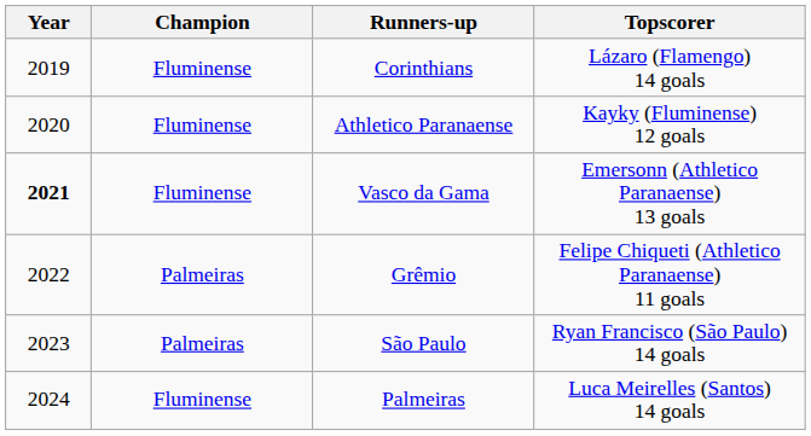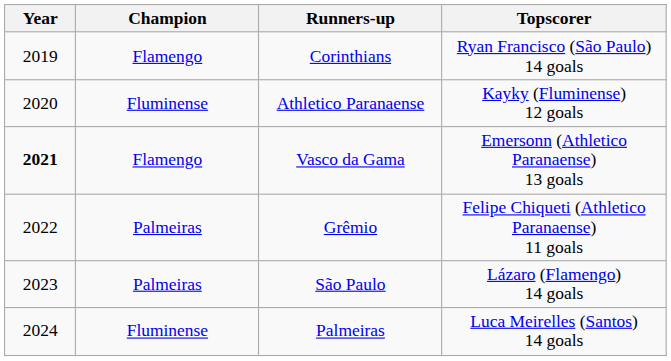 <table class="wikitable">
 <tr>
 <th width=70>Year</th>
 <th width=200>Champion</th>
 <th width=200>Runners-up</th>
 <th width=250>Topscorer</th>
 </tr>
 <tr>
 <td align=center>2019</td>
-<td align=center><a href='#'>Fluminense</a><br></td>
+<td align=center><a href='#'>Flamengo</a><br></td>
 <td align=center><a href='#'>Corinthians</a><br></td>
-<td align=center><a href='#'>Lázaro</a> (<a href='#'>Flamengo</a>)<br>14 goals</td>
+<td align=center><a href='#'>Ryan Francisco</a> (<a href='#'>São Paulo</a>)<br>14 goals</td>
 </tr>
 <tr>
 <td align=center>2020</td>
 <td align=center><a href='#'>Fluminense</a><br></td>
 <td align=center><a href='#'>Athletico Paranaense</a><br></td>
 <td align=center><a href='#'>Kayky</a> (<a href='#'>Fluminense</a>)<br>12 goals</td>
 </tr>
 <tr>
 <td align=center><strong>2021</strong></td>
-<td align=center><a href='#'>Fluminense</a><br></td>
+<td align=center><a href='#'>Flamengo</a><br></td>
 <td align=center><a href='#'>Vasco da Gama</a><br></td>
 <td align=center><a href='#'>Emersonn</a> (<a href='#'>Athletico Paranaense</a>)<br>13 goals</td>
 </tr>
 <tr>
 <td align=center>2022</td>
 <td align=center><a href='#'>Palmeiras</a><br></td>
 <td align=center><a href='#'>Grêmio</a><br></td>
 <td align=center><a href='#'>Felipe Chiqueti</a> (<a href='#'>Athletico Paranaense</a>)<br>11 goals</td>
 </tr>
 <tr>
 <td align=center>2023</td>
 <td align=center><a href='#'>Palmeiras</a><br></td>
 <td align=center><a href='#'>São Paulo</a><br></td>
-<td align=center><a href='#'>Ryan Francisco</a> (<a href='#'>São Paulo</a>)<br>14 goals</td>
+<td align=center><a href='#'>Lázaro</a> (<a href='#'>Flamengo</a>)<br>14 goals</td>
 </tr>
 <tr>
 <td align=center>2024</td>
 <td align=center><a href='#'>Fluminense</a><br></td>
 <td align=center><a href='#'>Palmeiras</a><br></td>
 <td align=center><a href='#'>Luca Meirelles</a> (<a href='#'>Santos</a>)<br>14 goals</td>
 </tr>
 </table>
